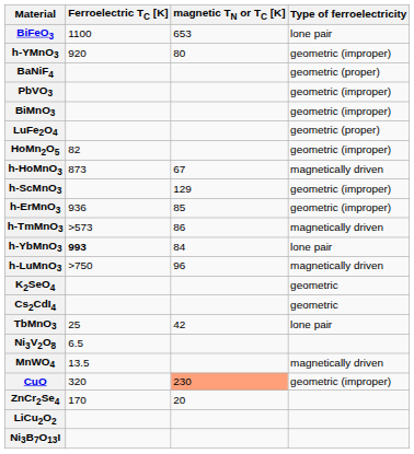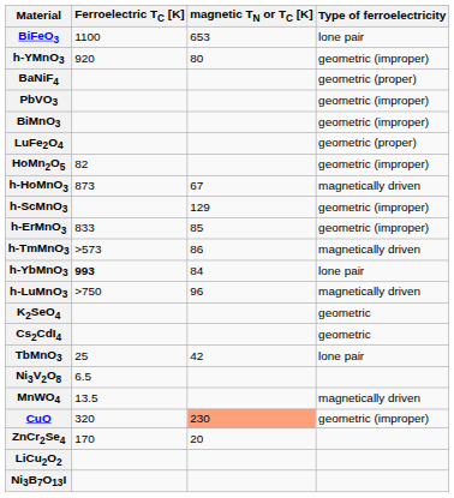 <table class="wikitable sortable" style="margin: 1em auto 1em auto">
 <tr>
 <th>Material</th>
 <th>Ferroelectric T<sub>C</sub> [K]</th>
 <th>magnetic T<sub>N</sub> or T<sub>C</sub> [K]</th>
 <th>Type of ferroelectricity</th>
 </tr>
 <tr>
 <th><a href='#'>BiFeO<sub>3</sub></a></th>
 <td>1100</td>
 <td>653</td>
 <td>lone pair</td>
 </tr>
 <tr>
 <th>h-YMnO<sub>3</sub></th>
 <td>920</td>
 <td>80</td>
 <td>geometric (improper)</td>
 </tr>
 <tr>
 <th>BaNiF<sub>4</sub></th>
 <td></td>
 <td></td>
 <td>geometric (proper)</td>
 </tr>
 <tr>
 <th>PbVO<sub>3</sub></th>
 <td></td>
 <td></td>
 <td>geometric (improper)</td>
 </tr>
 <tr>
 <th>BiMnO<sub>3</sub></th>
 <td></td>
 <td></td>
 <td>geometric (improper)</td>
 </tr>
 <tr>
 <th>LuFe<sub>2</sub>O<sub>4</sub></th>
 <td></td>
 <td></td>
 <td>geometric (proper)</td>
 </tr>
 <tr>
 <th>HoMn<sub>2</sub>O<sub>5</sub></th>
 <td>82</td>
 <td></td>
 <td>geometric (improper)</td>
 </tr>
 <tr>
 <th>h-HoMnO<sub>3</sub></th>
 <td>873</td>
 <td>67</td>
 <td>magnetically driven</td>
 </tr>
 <tr>
 <th>h-ScMnO<sub>3</sub></th>
 <td></td>
 <td>129</td>
 <td>geometric (improper)</td>
 </tr>
 <tr>
 <th>h-ErMnO<sub>3</sub></th>
-<td>936</td>
+<td>833</td>
 <td>85</td>
 <td>geometric (improper)</td>
 </tr>
 <tr>
 <th>h-TmMnO<sub>3</sub></th>
 <td>>573</td>
 <td>86</td>
 <td>magnetically driven</td>
 </tr>
 <tr>
 <th>h-YbMnO<sub>3</sub></th>
 <td><strong>993</strong></td>
 <td>84</td>
 <td>lone pair</td>
 </tr>
 <tr>
 <th>h-LuMnO<sub>3</sub></th>
 <td>>750</td>
 <td>96</td>
 <td>magnetically driven</td>
 </tr>
 <tr>
 <th>K<sub>2</sub>SeO<sub>4</sub></th>
 <td></td>
 <td></td>
 <td>geometric</td>
 </tr>
 <tr>
 <th>Cs<sub>2</sub>CdI<sub>4</sub></th>
 <td></td>
 <td></td>
 <td>geometric</td>
 </tr>
 <tr>
 <th>TbMnO<sub>3</sub></th>
 <td>25</td>
 <td>42</td>
 <td>lone pair</td>
 </tr>
 <tr>
 <th>Ni<sub>3</sub>V<sub>2</sub>O<sub>8</sub></th>
 <td>6.5</td>
 <td></td>
 <td></td>
 </tr>
 <tr>
 <th>MnWO<sub>4</sub></th>
 <td>13.5</td>
 <td></td>
 <td>magnetically driven</td>
 </tr>
 <tr>
 <th><a href='#'>CuO</a></th>
 <td>320</td>
 <td style="background: lightsalmon;">230</td>
 <td>geometric (improper)</td>
 </tr>
 <tr>
 <th>ZnCr<sub>2</sub>Se<sub>4</sub></th>
 <td>170</td>
 <td>20</td>
 <td></td>
 </tr>
 <tr>
 <th>LiCu<sub>2</sub>O<sub>2</sub></th>
 <td></td>
 <td></td>
 <td></td>
 </tr>
 <tr>
 <th>Ni<sub>3</sub>B<sub>7</sub>O<sub>13</sub>I</th>
 <td></td>
 <td></td>
 <td></td>
 </tr>
 </table>
